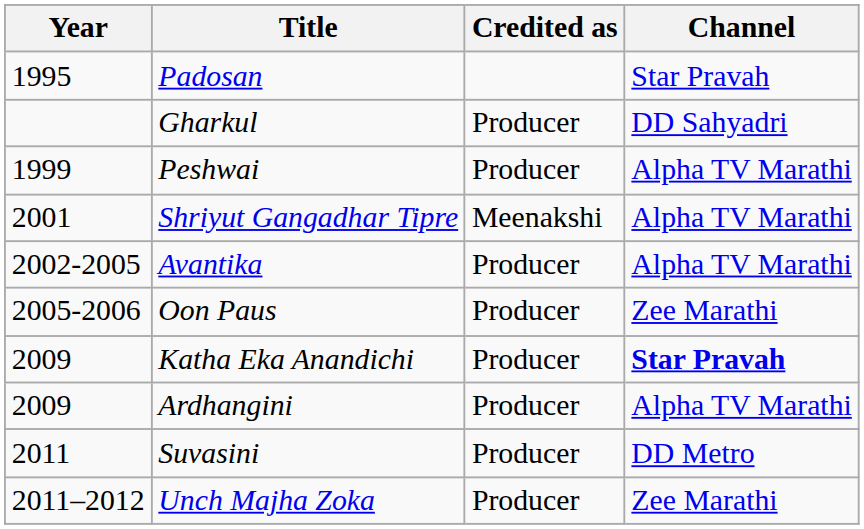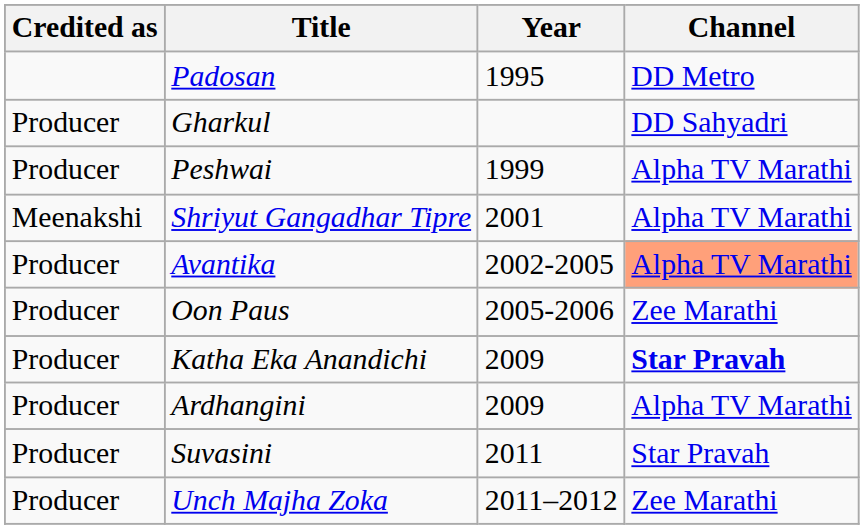 <table class="wikitable sortable">
 <tr>
+<th>Credited as</th>
+<th>Title</th>
 <th>Year</th>
-<th>Title</th>
-<th>Credited as</th>
 <th>Channel</th>
 </tr>
 <tr>
+<td></td>
+<td><em><a href='#'>Padosan</a></em></td>
 <td>1995</td>
-<td><em><a href='#'>Padosan</a></em></td>
+<td><a href='#'>DD Metro</a></td>
+</tr>
+<tr>
+<td>Producer</td>
+<td><em>Gharkul</em></td>
 <td></td>
+<td><a href='#'>DD Sahyadri</a></td>
+</tr>
+<tr>
+<td>Producer</td>
+<td><em>Peshwai</em></td>
+<td>1999</td>
+<td><a href='#'>Alpha TV Marathi</a></td>
+</tr>
+<tr>
+<td>Meenakshi</td>
+<td><em><a href='#'>Shriyut Gangadhar Tipre</a></em></td>
+<td>2001</td>
+<td><a href='#'>Alpha TV Marathi</a></td>
+</tr>
+<tr>
+<td>Producer</td>
+<td><em><a href='#'>Avantika</a></em></td>
+<td>2002-2005</td>
+<td style="background: lightsalmon;"><a href='#'>Alpha TV Marathi</a></td>
+</tr>
+<tr>
+<td>Producer</td>
+<td><em>Oon Paus</em></td>
+<td>2005-2006</td>
+<td><a href='#'>Zee Marathi</a></td>
+</tr>
+<tr>
+<td>Producer</td>
+<td><em>Katha Eka Anandichi</em></td>
+<td>2009</td>
+<td><strong><a href='#'>Star Pravah</a></strong></td>
+</tr>
+<tr>
+<td>Producer</td>
+<td><em>Ardhangini</em></td>
+<td>2009</td>
+<td><a href='#'>Alpha TV Marathi</a></td>
+</tr>
+<tr>
+<td>Producer</td>
+<td><em>Suvasini</em></td>
+<td>2011</td>
 <td><a href='#'>Star Pravah</a></td>
 </tr>
 <tr>
-<td></td>
-<td><em>Gharkul</em></td>
 <td>Producer</td>
-<td><a href='#'>DD Sahyadri</a></td>
-</tr>
-<tr>
-<td>1999</td>
-<td><em>Peshwai</em></td>
-<td>Producer</td>
-<td><a href='#'>Alpha TV Marathi</a></td>
-</tr>
-<tr>
-<td>2001</td>
-<td><em><a href='#'>Shriyut Gangadhar Tipre</a></em></td>
-<td>Meenakshi</td>
-<td><a href='#'>Alpha TV Marathi</a></td>
-</tr>
-<tr>
-<td>2002-2005</td>
-<td><em><a href='#'>Avantika</a></em></td>
-<td>Producer</td>
-<td><a href='#'>Alpha TV Marathi</a></td>
-</tr>
-<tr>
-<td>2005-2006</td>
-<td><em>Oon Paus</em></td>
-<td>Producer</td>
-<td><a href='#'>Zee Marathi</a></td>
-</tr>
-<tr>
-<td>2009</td>
-<td><em>Katha Eka Anandichi</em></td>
-<td>Producer</td>
-<td><strong><a href='#'>Star Pravah</a></strong></td>
-</tr>
-<tr>
-<td>2009</td>
-<td><em>Ardhangini</em></td>
-<td>Producer</td>
-<td><a href='#'>Alpha TV Marathi</a></td>
-</tr>
-<tr>
-<td>2011</td>
-<td><em>Suvasini</em></td>
-<td>Producer</td>
-<td><a href='#'>DD Metro</a></td>
-</tr>
-<tr>
+<td><em><a href='#'>Unch Majha Zoka</a></em></td>
 <td>2011–2012</td>
-<td><em><a href='#'>Unch Majha Zoka</a></em></td>
-<td>Producer</td>
 <td><a href='#'>Zee Marathi</a></td>
 </tr>
 </table>
